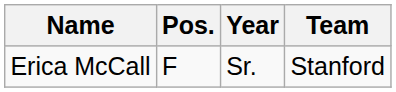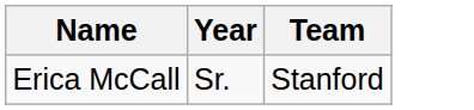 <table class="wikitable sortable" style="font-size:110%;" border="1">
 <tr>
 <th>Name</th>
-<th>Pos.</th>
 <th>Year</th>
 <th>Team</th>
 </tr>
 <tr>
 <td>Erica McCall</td>
-<td>F</td>
 <td>Sr.</td>
 <td>Stanford</td>
 </tr>
 </table>
